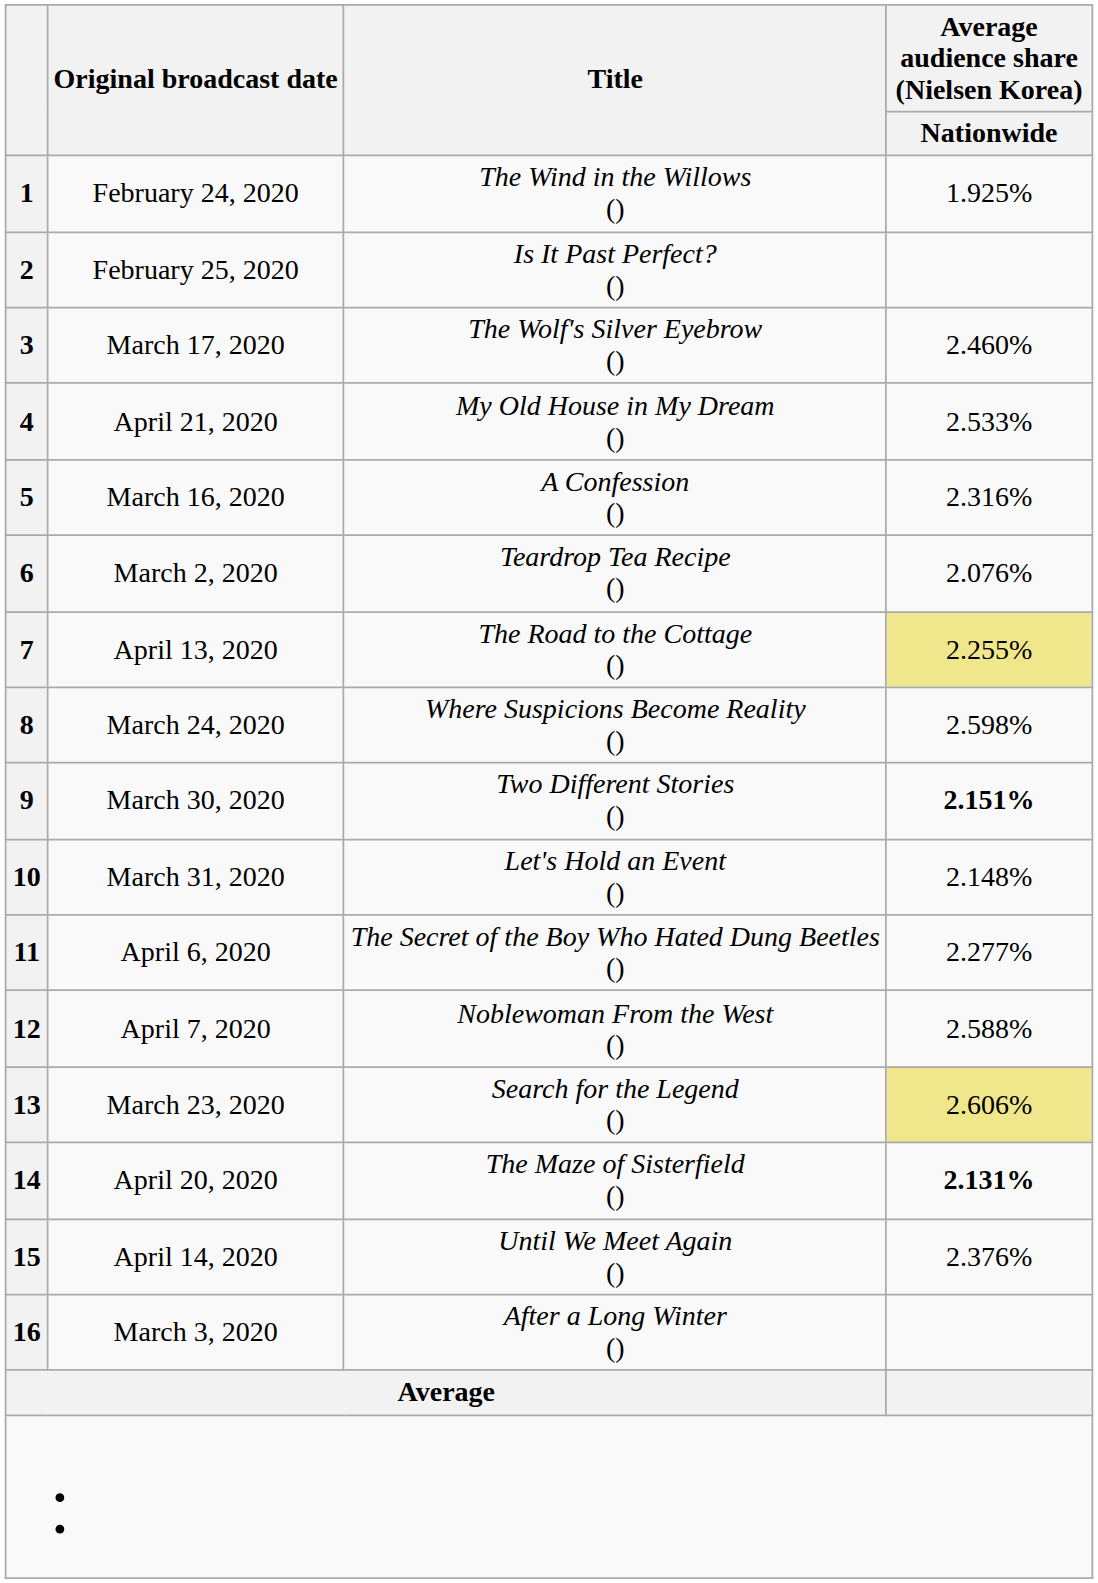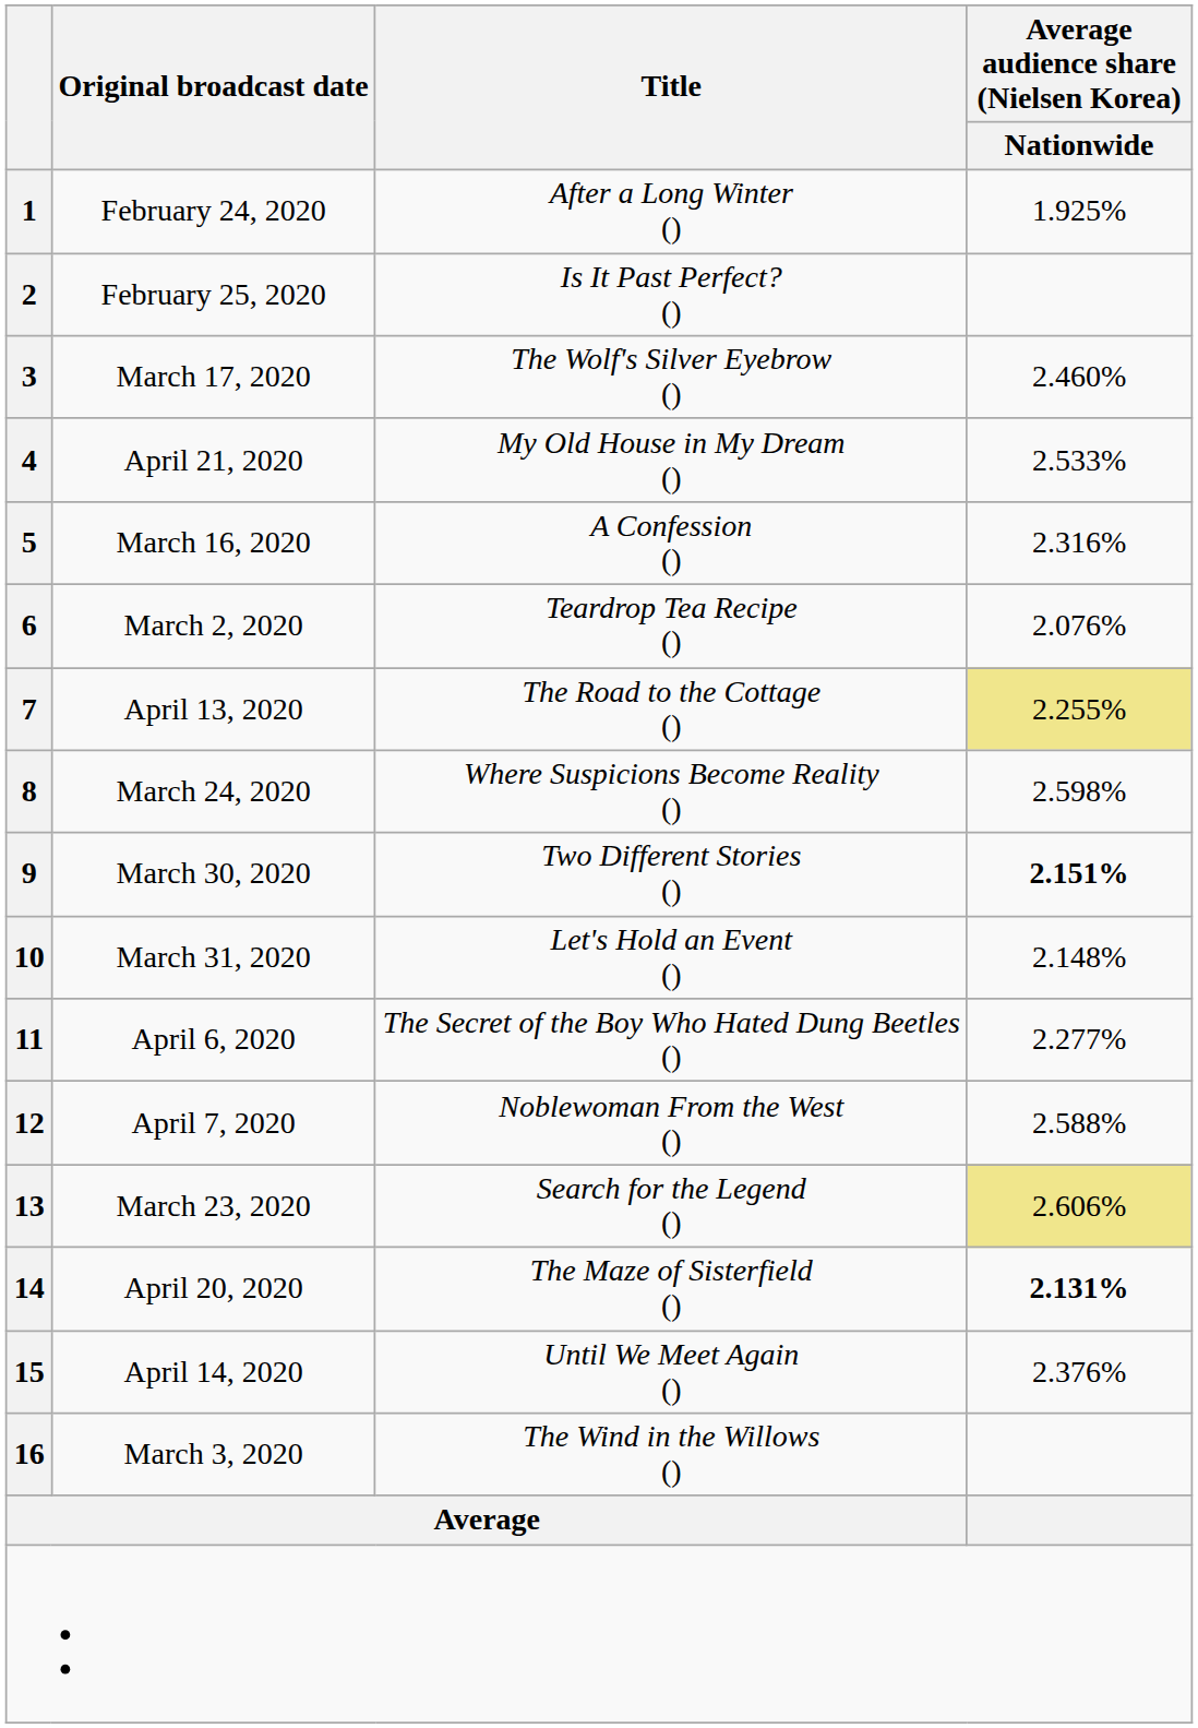 <table class="wikitable" style="text-align:center;max-width:700px; margin-left: auto; margin-right: auto; border: none;">
 <tr>
 </tr>
 <tr>
 <th rowspan="2"></th>
 <th rowspan="2">Original broadcast date</th>
 <th rowspan="2">Title</th>
 <th colspan="2">Average audience share<br>(Nielsen Korea)</th>
 </tr>
 <tr>
 <th width="110">Nationwide</th>
 </tr>
 <tr>
 <th>1</th>
 <td>February 24, 2020</td>
-<td><em>The Wind in the Willows</em><br>()</td>
+<td><em>After a Long Winter</em><br>()</td>
 <td>1.925%</td>
 </tr>
 <tr>
 <th>2</th>
 <td>February 25, 2020</td>
 <td><em>Is It Past Perfect?</em><br>()</td>
 <td></td>
 </tr>
 <tr>
 <th>3</th>
 <td>March 17, 2020</td>
 <td><em>The Wolf's Silver Eyebrow</em><br>()</td>
 <td>2.460%</td>
 </tr>
 <tr>
 <th>4</th>
 <td>April 21, 2020</td>
 <td><em>My Old House in My Dream</em><br>()</td>
 <td>2.533%</td>
 </tr>
 <tr>
 <th>5</th>
 <td>March 16, 2020</td>
 <td><em>A Confession</em><br>()</td>
 <td>2.316%</td>
 </tr>
 <tr>
 <th>6</th>
 <td>March 2, 2020</td>
 <td><em>Teardrop Tea Recipe</em><br>()</td>
 <td>2.076%</td>
 </tr>
 <tr>
 <th>7</th>
 <td>April 13, 2020</td>
 <td><em>The Road to the Cottage</em><br>()</td>
 <td style="background: khaki;">2.255%</td>
 </tr>
 <tr>
 <th>8</th>
 <td>March 24, 2020</td>
 <td><em>Where Suspicions Become Reality</em><br>()</td>
 <td>2.598%</td>
 </tr>
 <tr>
 <th>9</th>
 <td>March 30, 2020</td>
 <td><em>Two Different Stories</em><br>()</td>
 <td><strong>2.151%</strong></td>
 </tr>
 <tr>
 <th>10</th>
 <td>March 31, 2020</td>
 <td><em>Let's Hold an Event</em><br>()</td>
 <td>2.148%</td>
 </tr>
 <tr>
 <th>11</th>
 <td>April 6, 2020</td>
 <td><em>The Secret of the Boy Who Hated Dung Beetles</em><br>()</td>
 <td>2.277%</td>
 </tr>
 <tr>
 <th>12</th>
 <td>April 7, 2020</td>
 <td><em>Noblewoman From the West</em><br>()</td>
 <td>2.588%</td>
 </tr>
 <tr>
 <th>13</th>
 <td>March 23, 2020</td>
 <td><em>Search for the Legend</em><br>()</td>
 <td style="background: khaki;">2.606%</td>
 </tr>
 <tr>
 <th>14</th>
 <td>April 20, 2020</td>
 <td><em>The Maze of Sisterfield</em><br>()</td>
 <td><strong>2.131%</strong></td>
 </tr>
 <tr>
 <th>15</th>
 <td>April 14, 2020</td>
 <td><em>Until We Meet Again</em><br>()</td>
 <td>2.376%</td>
 </tr>
 <tr>
 <th>16</th>
 <td>March 3, 2020</td>
-<td><em>After a Long Winter</em><br>()</td>
+<td><em>The Wind in the Willows</em><br>()</td>
 <td></td>
 </tr>
 <tr>
 <th colspan="3">Average</th>
 <th></th>
 </tr>
 <tr>
 <td colspan="6"><br><ul><li></li><li></li></ul></td>
 </tr>
 </table>
